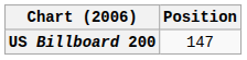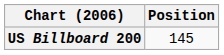 <table class="wikitable plainrowheaders" style="text-align:center">
 <tr>
 <th scope="col">Chart (2006)</th>
 <th scope="col">Position</th>
 </tr>
 <tr>
 <th scope="row">US <em>Billboard</em> 200</th>
-<td>147</td>
+<td>145</td>
 </tr>
 </table>
